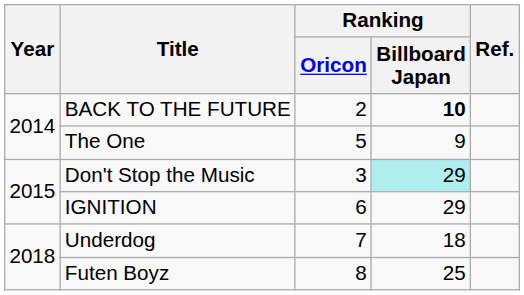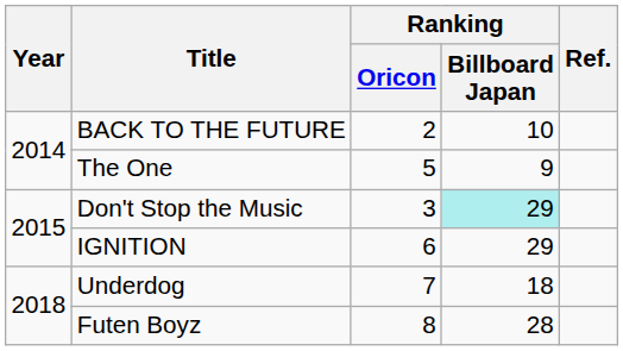 <table class="wikitable">
 <tr>
 <th rowspan="2">Year</th>
 <th rowspan="2">Title</th>
 <th colspan="2">Ranking</th>
 <th rowspan="2">Ref.</th>
 </tr>
 <tr>
 <th><a href='#'>Oricon</a></th>
 <th>Billboard<br>Japan</th>
 </tr>
 <tr>
 <td rowspan="2">2014</td>
 <td>BACK TO THE FUTURE</td>
 <td align="right">2</td>
-<td align="right"><strong>10</strong></td>
+<td align="right">10</td>
 <td></td>
 </tr>
 <tr>
 <td>The One</td>
 <td align="right">5</td>
 <td align="right">9</td>
 <td></td>
 </tr>
 <tr>
 <td rowspan="2">2015</td>
 <td>Don't Stop the Music</td>
 <td align="right">3</td>
 <td align="right" style="background: paleturquoise;">29</td>
 <td></td>
 </tr>
 <tr>
 <td>IGNITION</td>
 <td align="right">6</td>
 <td align="right">29</td>
 <td></td>
 </tr>
 <tr>
 <td rowspan="2">2018</td>
 <td>Underdog</td>
 <td align="right">7</td>
 <td align="right">18</td>
 <td></td>
 </tr>
 <tr>
 <td>Futen Boyz</td>
 <td align="right">8</td>
-<td align="right">25</td>
+<td align="right">28</td>
 <td></td>
 </tr>
 </table>
